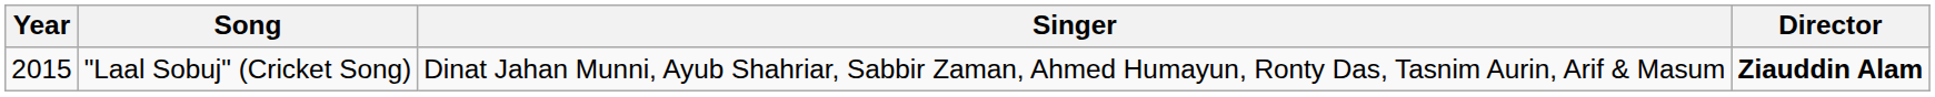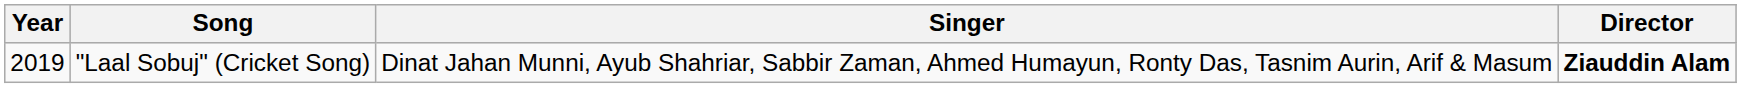 <table class="wikitable">
 <tr>
 <th>Year</th>
 <th>Song</th>
 <th>Singer</th>
 <th>Director</th>
 </tr>
 <tr>
-<td>2015</td>
+<td>2019</td>
 <td>"Laal Sobuj" (Cricket Song)</td>
 <td>Dinat Jahan Munni, Ayub Shahriar, Sabbir Zaman, Ahmed Humayun, Ronty Das, Tasnim Aurin, Arif & Masum</td>
 <td><strong>Ziauddin Alam</strong></td>
 </tr>
 </table>
